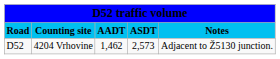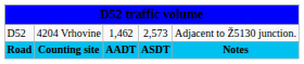 <table class="wikitable">
 <tr>
 <td colspan=5 bgcolor=blue align=center style=margin-top:15><span><big><strong>D52 traffic volume</strong></big></span></td>
+</tr>
+<tr>
+<td> D52</td>
+<td>4204 Vrhovine</td>
+<td align=center>1,462</td>
+<td align=center>2,573</td>
+<td>Adjacent to Ž5130 junction.</td>
 </tr>
 <tr>
 <td align=center bgcolor=00c0f0><strong>Road</strong></td>
 <td align=center bgcolor=00c0f0><strong>Counting site</strong></td>
 <td align=center bgcolor=00c0f0><strong>AADT</strong></td>
 <td align=center bgcolor=00c0f0><strong>ASDT</strong></td>
 <td align=center bgcolor=00c0f0><strong>Notes</strong></td>
 </tr>
-<tr>
-<td> D52</td>
-<td>4204 Vrhovine</td>
-<td align=center>1,462</td>
-<td align=center>2,573</td>
-<td>Adjacent to Ž5130 junction.</td>
-</tr>
 </table>
